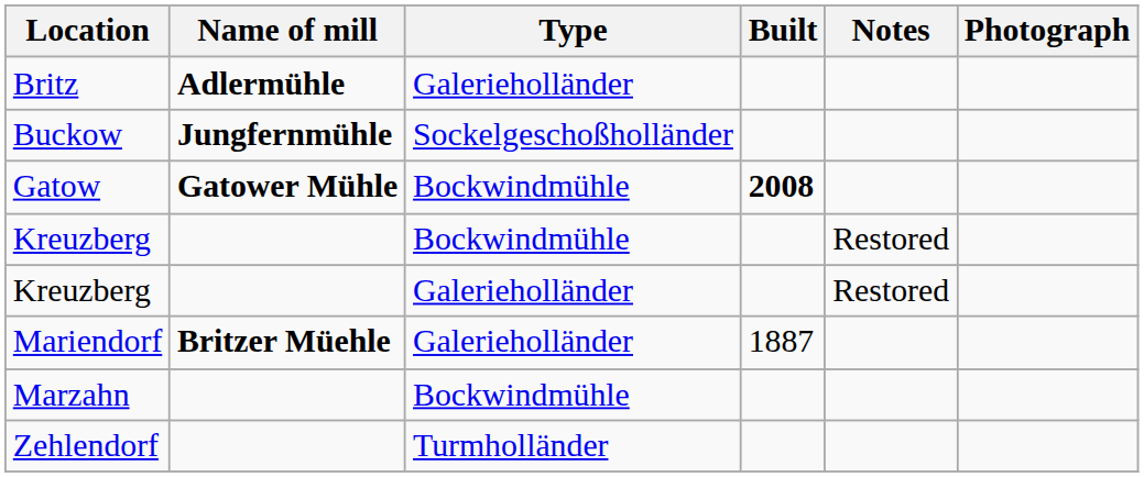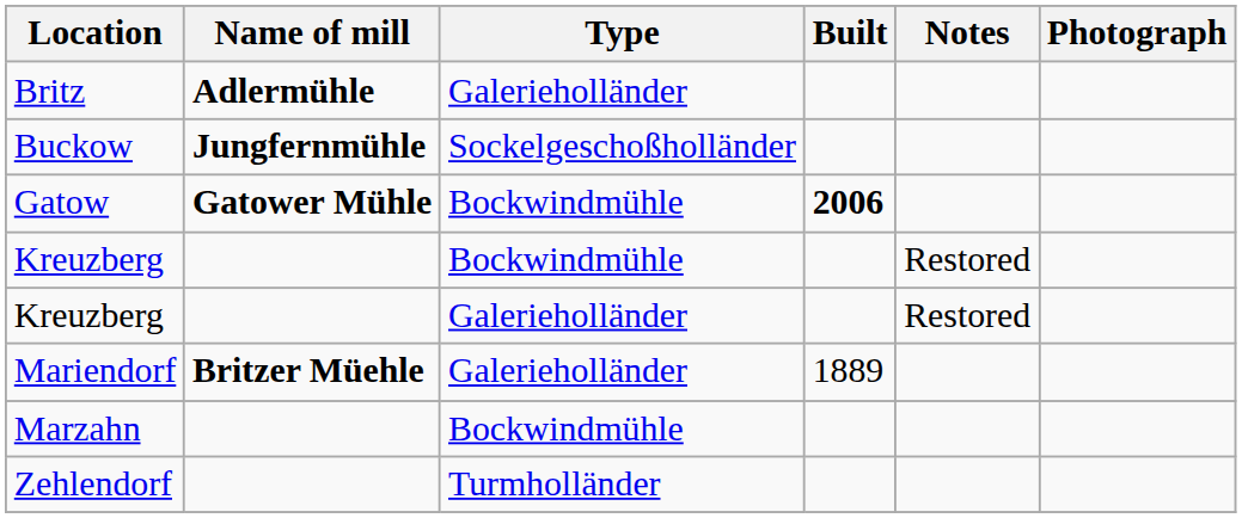 <table class="wikitable sortable">
 <tr>
 <th>Location</th>
 <th>Name of mill</th>
 <th>Type</th>
 <th>Built</th>
 <th class="unsortable">Notes</th>
 <th class="unsortable">Photograph</th>
 </tr>
 <tr>
 <td><a href='#'>Britz</a></td>
 <td><strong>Adlermühle</strong></td>
 <td><a href='#'>Galerieholländer</a></td>
 <td></td>
 <td> </td>
 <td></td>
 </tr>
 <tr>
 <td><a href='#'>Buckow</a></td>
 <td><strong>Jungfernmühle</strong></td>
 <td><a href='#'>Sockelgeschoßholländer</a></td>
 <td></td>
 <td> </td>
 <td></td>
 </tr>
 <tr>
 <td><a href='#'>Gatow</a></td>
 <td><strong>Gatower Mühle</strong></td>
 <td><a href='#'>Bockwindmühle</a></td>
-<td><strong>2008</strong></td>
+<td><strong>2006</strong></td>
 <td></td>
 <td></td>
 </tr>
 <tr>
 <td><a href='#'>Kreuzberg</a></td>
 <td></td>
 <td><a href='#'>Bockwindmühle</a></td>
 <td></td>
 <td>Restored<br> </td>
 <td></td>
 </tr>
 <tr>
 <td>Kreuzberg</td>
 <td></td>
 <td><a href='#'>Galerieholländer</a></td>
 <td></td>
 <td>Restored<br> </td>
 <td></td>
 </tr>
 <tr>
 <td><a href='#'>Mariendorf</a></td>
 <td><strong>Britzer Müehle</strong></td>
 <td><a href='#'>Galerieholländer</a></td>
-<td>1887</td>
+<td>1889</td>
 <td> </td>
 <td></td>
 </tr>
 <tr>
 <td><a href='#'>Marzahn</a></td>
 <td></td>
 <td><a href='#'>Bockwindmühle</a></td>
 <td></td>
 <td> </td>
 <td></td>
 </tr>
 <tr>
 <td><a href='#'>Zehlendorf</a></td>
 <td></td>
 <td><a href='#'>Turmholländer</a></td>
 <td></td>
 <td> </td>
 <td></td>
 </tr>
 </table>
